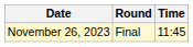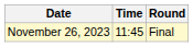 <table class="wikitable">
 <tr>
 <th>Date</th>
+<th>Time</th>
 <th>Round</th>
-<th>Time</th>
 </tr>
 <tr style=background:lemonchiffon>
 <td>November 26, 2023</td>
+<td>11:45</td>
 <td>Final</td>
-<td>11:45</td>
 </tr>
 </table>
